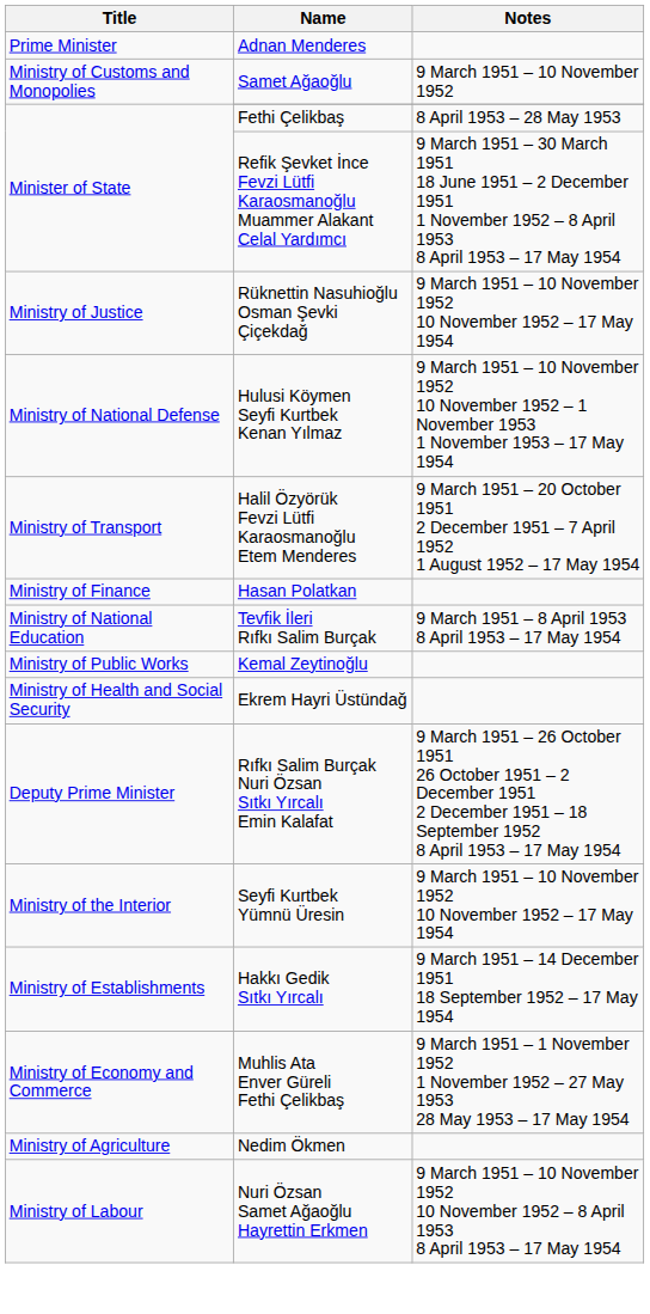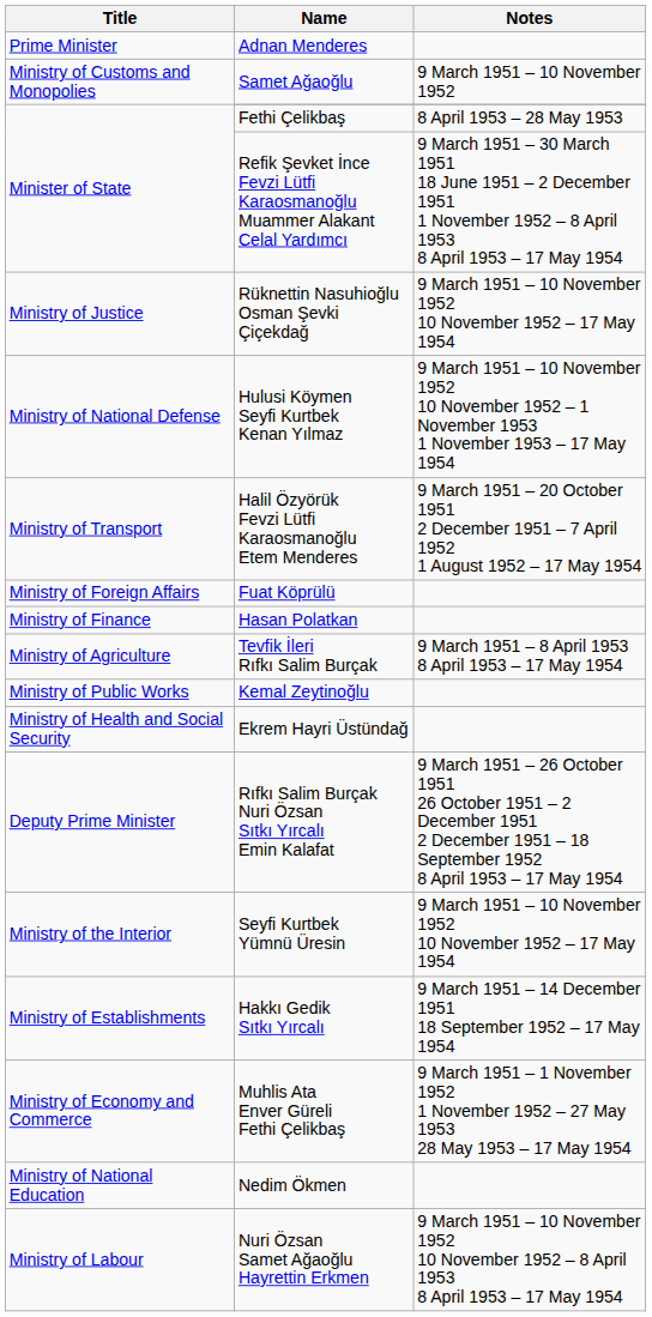 <table class="wikitable">
 <tr>
 <th>Title</th>
 <th>Name</th>
 <th>Notes</th>
 </tr>
 <tr>
 <td><a href='#'>Prime Minister</a></td>
 <td><a href='#'>Adnan Menderes</a></td>
 <td></td>
 </tr>
 <tr>
 <td><a href='#'>Ministry of Customs and Monopolies</a></td>
 <td><a href='#'>Samet Ağaoğlu</a></td>
 <td>9 March 1951 – 10 November 1952</td>
 </tr>
 <tr>
 <td rowspan="3" style="text-align:left;"><a href='#'>Minister of State</a></td>
 </tr>
 <tr>
 <td>Fethi Çelikbaş</td>
 <td>8 April 1953 – 28 May 1953</td>
 </tr>
 <tr>
 <td>Refik Şevket İnce<br><a href='#'>Fevzi Lütfi Karaosmanoğlu</a><br>Muammer Alakant<br><a href='#'>Celal Yardımcı</a></td>
 <td>9 March 1951 – 30 March 1951<br>18 June 1951 – 2 December 1951<br>1 November 1952 – 8 April 1953<br>8 April 1953 – 17 May 1954</td>
 </tr>
 <tr>
 <td><a href='#'>Ministry of Justice</a></td>
 <td>Rüknettin Nasuhioğlu<br>Osman Şevki Çiçekdağ</td>
 <td>9 March 1951 – 10 November 1952<br>10 November 1952 – 17 May 1954</td>
 </tr>
 <tr>
 <td><a href='#'>Ministry of National Defense</a></td>
 <td>Hulusi Köymen<br>Seyfi Kurtbek<br>Kenan Yılmaz</td>
 <td>9 March 1951 – 10 November 1952<br>10 November 1952 – 1 November 1953<br>1 November 1953 – 17 May 1954</td>
 </tr>
 <tr>
 <td><a href='#'>Ministry of Transport</a></td>
 <td>Halil Özyörük<br>Fevzi Lütfi Karaosmanoğlu<br>Etem Menderes</td>
 <td>9 March 1951 – 20 October 1951<br>2 December 1951 – 7 April 1952<br>1 August 1952 – 17 May 1954</td>
 </tr>
 <tr>
+<td><a href='#'>Ministry of Foreign Affairs</a></td>
+<td><a href='#'>Fuat Köprülü</a></td>
+<td></td>
+</tr>
+<tr>
 <td><a href='#'>Ministry of Finance</a></td>
 <td><a href='#'>Hasan Polatkan</a></td>
 <td></td>
 </tr>
 <tr>
-<td><a href='#'>Ministry of National Education</a></td>
+<td><a href='#'>Ministry of Agriculture</a></td>
 <td><a href='#'>Tevfik İleri</a><br>Rıfkı Salim Burçak</td>
 <td>9 March 1951 – 8 April 1953<br>8 April 1953 – 17 May 1954</td>
 </tr>
 <tr>
 <td><a href='#'>Ministry of Public Works</a></td>
 <td><a href='#'>Kemal Zeytinoğlu</a></td>
 <td></td>
 </tr>
 <tr>
 <td><a href='#'>Ministry of Health and Social Security</a></td>
 <td>Ekrem Hayri Üstündağ</td>
 <td></td>
 </tr>
 <tr>
 <td><a href='#'>Deputy Prime Minister</a></td>
 <td>Rıfkı Salim Burçak<br>Nuri Özsan<br><a href='#'>Sıtkı Yırcalı</a><br>Emin Kalafat</td>
 <td>9 March 1951 – 26 October 1951<br>26 October 1951 – 2 December 1951<br>2 December 1951 – 18 September 1952<br>8 April 1953 – 17 May 1954</td>
 </tr>
 <tr>
 <td><a href='#'>Ministry of the Interior</a></td>
 <td>Seyfi Kurtbek<br>Yümnü Üresin</td>
 <td>9 March 1951 – 10 November 1952<br>10 November 1952 – 17 May 1954</td>
 </tr>
 <tr>
 <td><a href='#'>Ministry of Establishments</a></td>
 <td>Hakkı Gedik<br><a href='#'>Sıtkı Yırcalı</a></td>
 <td>9 March 1951 – 14 December 1951<br>18 September 1952 – 17 May 1954</td>
 </tr>
 <tr>
 <td><a href='#'>Ministry of Economy and Commerce</a></td>
 <td>Muhlis Ata<br>Enver Güreli<br>Fethi Çelikbaş</td>
 <td>9 March 1951 – 1 November 1952<br>1 November 1952 – 27 May 1953<br>28 May 1953 – 17 May 1954</td>
 </tr>
 <tr>
-<td><a href='#'>Ministry of Agriculture</a></td>
+<td><a href='#'>Ministry of National Education</a></td>
 <td>Nedim Ökmen</td>
 <td></td>
 </tr>
 <tr>
 <td><a href='#'>Ministry of Labour</a></td>
 <td>Nuri Özsan<br>Samet Ağaoğlu<br><a href='#'>Hayrettin Erkmen</a></td>
 <td>9 March 1951 – 10 November 1952<br>10 November 1952 – 8 April 1953<br>8 April 1953 – 17 May 1954</td>
 </tr>
 </table>
